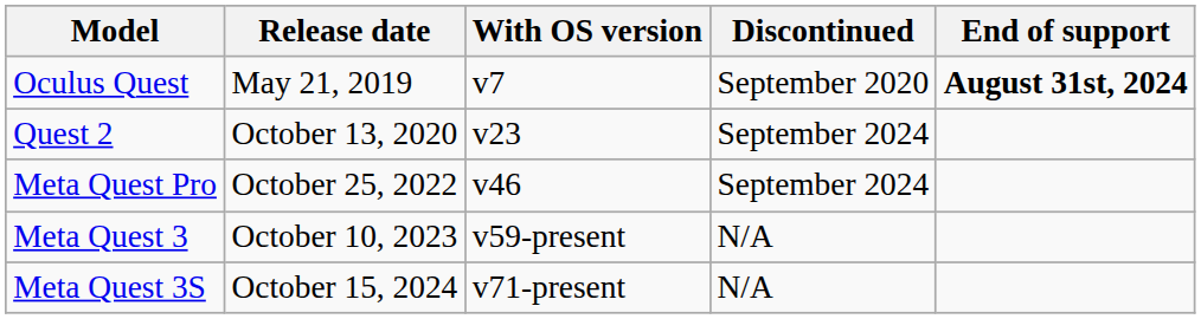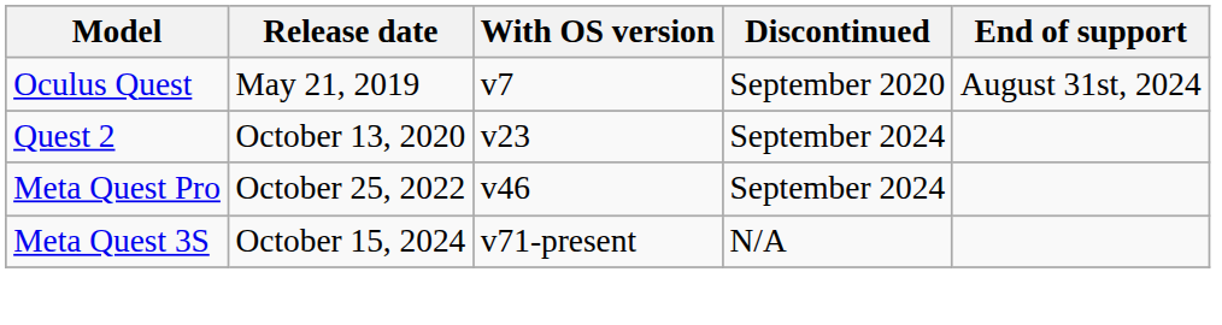 <table class="wikitable">
 <tr>
 <th>Model</th>
 <th>Release date</th>
 <th>With OS version</th>
 <th>Discontinued</th>
 <th>End of support</th>
 </tr>
 <tr>
 <td><a href='#'>Oculus Quest</a></td>
 <td>May 21, 2019</td>
 <td>v7</td>
 <td>September 2020</td>
-<td><strong>August 31st, 2024</strong></td>
+<td>August 31st, 2024</td>
 </tr>
 <tr>
 <td><a href='#'>Quest 2</a></td>
 <td>October 13, 2020</td>
 <td>v23</td>
 <td>September 2024</td>
 <td></td>
 </tr>
 <tr>
 <td><a href='#'>Meta Quest Pro</a></td>
 <td>October 25, 2022</td>
 <td>v46</td>
 <td>September 2024</td>
 <td></td>
 </tr>
 <tr>
-<td><a href='#'>Meta Quest 3</a></td>
-<td>October 10, 2023</td>
-<td>v59-present</td>
-<td>N/A</td>
-<td></td>
-</tr>
-<tr>
 <td><a href='#'>Meta Quest 3S</a></td>
 <td>October 15, 2024</td>
 <td>v71-present</td>
 <td>N/A</td>
 <td></td>
 </tr>
 </table>
